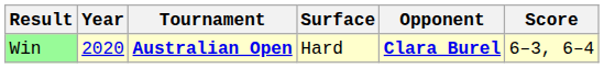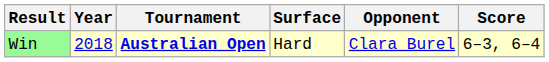 <table class="sortable wikitable">
 <tr>
 <th>Result</th>
 <th>Year</th>
 <th>Tournament</th>
 <th>Surface</th>
 <th>Opponent</th>
 <th>Score</th>
 </tr>
 <tr bgcolor=ffffcc>
 <td bgcolor=98FB98>Win</td>
-<td><a href='#'>2020</a></td>
+<td><a href='#'>2018</a></td>
 <td><strong><a href='#'>Australian Open</a></strong></td>
 <td>Hard</td>
-<td><strong> <a href='#'>Clara Burel</a></strong></td>
+<td> <a href='#'>Clara Burel</a></td>
 <td>6–3, 6–4</td>
 </tr>
 </table>
